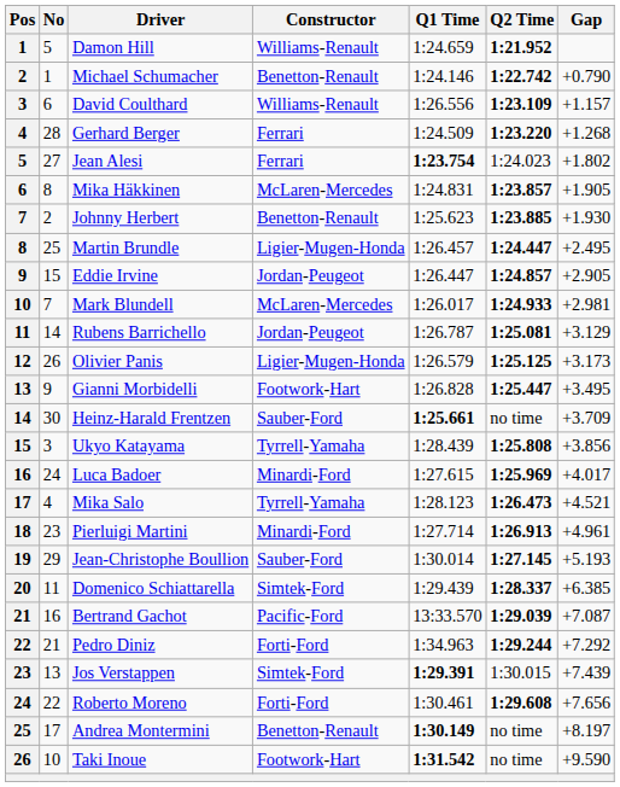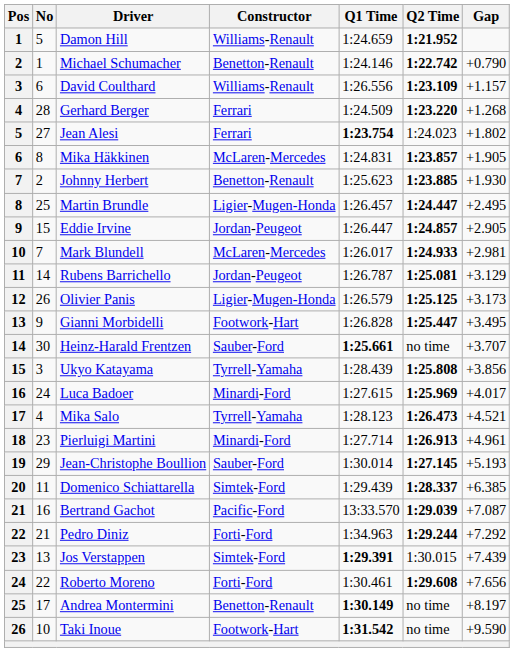 <table class="wikitable sortable" style="font-size: 95%;">
 <tr>
 <th>Pos</th>
 <th>No</th>
 <th>Driver</th>
 <th>Constructor</th>
 <th>Q1 Time</th>
 <th>Q2 Time</th>
 <th>Gap</th>
 </tr>
 <tr>
 <th>1</th>
 <td>5</td>
 <td> <a href='#'>Damon Hill</a></td>
 <td><a href='#'>Williams</a>-<a href='#'>Renault</a></td>
 <td>1:24.659</td>
 <td><strong>1:21.952</strong></td>
 <td></td>
 </tr>
 <tr>
 <th>2</th>
 <td>1</td>
 <td> <a href='#'>Michael Schumacher</a></td>
 <td><a href='#'>Benetton</a>-<a href='#'>Renault</a></td>
 <td>1:24.146</td>
 <td><strong>1:22.742</strong></td>
 <td>+0.790</td>
 </tr>
 <tr>
 <th>3</th>
 <td>6</td>
 <td> <a href='#'>David Coulthard</a></td>
 <td><a href='#'>Williams</a>-<a href='#'>Renault</a></td>
 <td>1:26.556</td>
 <td><strong>1:23.109</strong></td>
 <td>+1.157</td>
 </tr>
 <tr>
 <th>4</th>
 <td>28</td>
 <td> <a href='#'>Gerhard Berger</a></td>
 <td><a href='#'>Ferrari</a></td>
 <td>1:24.509</td>
 <td><strong>1:23.220</strong></td>
 <td>+1.268</td>
 </tr>
 <tr>
 <th>5</th>
 <td>27</td>
 <td> <a href='#'>Jean Alesi</a></td>
 <td><a href='#'>Ferrari</a></td>
 <td><strong>1:23.754</strong></td>
 <td>1:24.023</td>
 <td>+1.802</td>
 </tr>
 <tr>
 <th>6</th>
 <td>8</td>
 <td> <a href='#'>Mika Häkkinen</a></td>
 <td><a href='#'>McLaren</a>-<a href='#'>Mercedes</a></td>
 <td>1:24.831</td>
 <td><strong>1:23.857</strong></td>
 <td>+1.905</td>
 </tr>
 <tr>
 <th>7</th>
 <td>2</td>
 <td> <a href='#'>Johnny Herbert</a></td>
 <td><a href='#'>Benetton</a>-<a href='#'>Renault</a></td>
 <td>1:25.623</td>
 <td><strong>1:23.885</strong></td>
 <td>+1.930</td>
 </tr>
 <tr>
 <th>8</th>
 <td>25</td>
 <td> <a href='#'>Martin Brundle</a></td>
 <td><a href='#'>Ligier</a>-<a href='#'>Mugen-Honda</a></td>
 <td>1:26.457</td>
 <td><strong>1:24.447</strong></td>
 <td>+2.495</td>
 </tr>
 <tr>
 <th>9</th>
 <td>15</td>
 <td> <a href='#'>Eddie Irvine</a></td>
 <td><a href='#'>Jordan</a>-<a href='#'>Peugeot</a></td>
 <td>1:26.447</td>
 <td><strong>1:24.857</strong></td>
 <td>+2.905</td>
 </tr>
 <tr>
 <th>10</th>
 <td>7</td>
 <td> <a href='#'>Mark Blundell</a></td>
 <td><a href='#'>McLaren</a>-<a href='#'>Mercedes</a></td>
 <td>1:26.017</td>
 <td><strong>1:24.933</strong></td>
 <td>+2.981</td>
 </tr>
 <tr>
 <th>11</th>
 <td>14</td>
 <td> <a href='#'>Rubens Barrichello</a></td>
 <td><a href='#'>Jordan</a>-<a href='#'>Peugeot</a></td>
 <td>1:26.787</td>
 <td><strong>1:25.081</strong></td>
 <td>+3.129</td>
 </tr>
 <tr>
 <th>12</th>
 <td>26</td>
 <td> <a href='#'>Olivier Panis</a></td>
 <td><a href='#'>Ligier</a>-<a href='#'>Mugen-Honda</a></td>
 <td>1:26.579</td>
 <td><strong>1:25.125</strong></td>
 <td>+3.173</td>
 </tr>
 <tr>
 <th>13</th>
 <td>9</td>
 <td> <a href='#'>Gianni Morbidelli</a></td>
 <td><a href='#'>Footwork</a>-<a href='#'>Hart</a></td>
 <td>1:26.828</td>
 <td><strong>1:25.447</strong></td>
 <td>+3.495</td>
 </tr>
 <tr>
 <th>14</th>
 <td>30</td>
 <td> <a href='#'>Heinz-Harald Frentzen</a></td>
 <td><a href='#'>Sauber</a>-<a href='#'>Ford</a></td>
 <td><strong>1:25.661</strong></td>
 <td>no time</td>
-<td>+3.709</td>
+<td>+3.707</td>
 </tr>
 <tr>
 <th>15</th>
 <td>3</td>
 <td> <a href='#'>Ukyo Katayama</a></td>
 <td><a href='#'>Tyrrell</a>-<a href='#'>Yamaha</a></td>
 <td>1:28.439</td>
 <td><strong>1:25.808</strong></td>
 <td>+3.856</td>
 </tr>
 <tr>
 <th>16</th>
 <td>24</td>
 <td> <a href='#'>Luca Badoer</a></td>
 <td><a href='#'>Minardi</a>-<a href='#'>Ford</a></td>
 <td>1:27.615</td>
 <td><strong>1:25.969</strong></td>
 <td>+4.017</td>
 </tr>
 <tr>
 <th>17</th>
 <td>4</td>
 <td> <a href='#'>Mika Salo</a></td>
 <td><a href='#'>Tyrrell</a>-<a href='#'>Yamaha</a></td>
 <td>1:28.123</td>
 <td><strong>1:26.473</strong></td>
 <td>+4.521</td>
 </tr>
 <tr>
 <th>18</th>
 <td>23</td>
 <td> <a href='#'>Pierluigi Martini</a></td>
 <td><a href='#'>Minardi</a>-<a href='#'>Ford</a></td>
 <td>1:27.714</td>
 <td><strong>1:26.913</strong></td>
 <td>+4.961</td>
 </tr>
 <tr>
 <th>19</th>
 <td>29</td>
 <td> <a href='#'>Jean-Christophe Boullion</a></td>
 <td><a href='#'>Sauber</a>-<a href='#'>Ford</a></td>
 <td>1:30.014</td>
 <td><strong>1:27.145</strong></td>
 <td>+5.193</td>
 </tr>
 <tr>
 <th>20</th>
 <td>11</td>
 <td> <a href='#'>Domenico Schiattarella</a></td>
 <td><a href='#'>Simtek</a>-<a href='#'>Ford</a></td>
 <td>1:29.439</td>
 <td><strong>1:28.337</strong></td>
 <td>+6.385</td>
 </tr>
 <tr>
 <th>21</th>
 <td>16</td>
 <td> <a href='#'>Bertrand Gachot</a></td>
 <td><a href='#'>Pacific</a>-<a href='#'>Ford</a></td>
 <td>13:33.570</td>
 <td><strong>1:29.039</strong></td>
 <td>+7.087</td>
 </tr>
 <tr>
 <th>22</th>
 <td>21</td>
 <td> <a href='#'>Pedro Diniz</a></td>
 <td><a href='#'>Forti</a>-<a href='#'>Ford</a></td>
 <td>1:34.963</td>
 <td><strong>1:29.244</strong></td>
 <td>+7.292</td>
 </tr>
 <tr>
 <th>23</th>
 <td>13</td>
 <td> <a href='#'>Jos Verstappen</a></td>
 <td><a href='#'>Simtek</a>-<a href='#'>Ford</a></td>
 <td><strong>1:29.391</strong></td>
 <td>1:30.015</td>
 <td>+7.439</td>
 </tr>
 <tr>
 <th>24</th>
 <td>22</td>
 <td> <a href='#'>Roberto Moreno</a></td>
 <td><a href='#'>Forti</a>-<a href='#'>Ford</a></td>
 <td>1:30.461</td>
 <td><strong>1:29.608</strong></td>
 <td>+7.656</td>
 </tr>
 <tr>
 <th>25</th>
 <td>17</td>
 <td> <a href='#'>Andrea Montermini</a></td>
 <td><a href='#'>Benetton</a>-<a href='#'>Renault</a></td>
 <td><strong>1:30.149</strong></td>
 <td>no time</td>
 <td>+8.197</td>
 </tr>
 <tr>
 <th>26</th>
 <td>10</td>
 <td> <a href='#'>Taki Inoue</a></td>
 <td><a href='#'>Footwork</a>-<a href='#'>Hart</a></td>
 <td><strong>1:31.542</strong></td>
 <td>no time</td>
 <td>+9.590</td>
 </tr>
 <tr>
 <th colspan=7></th>
 </tr>
 </table>
